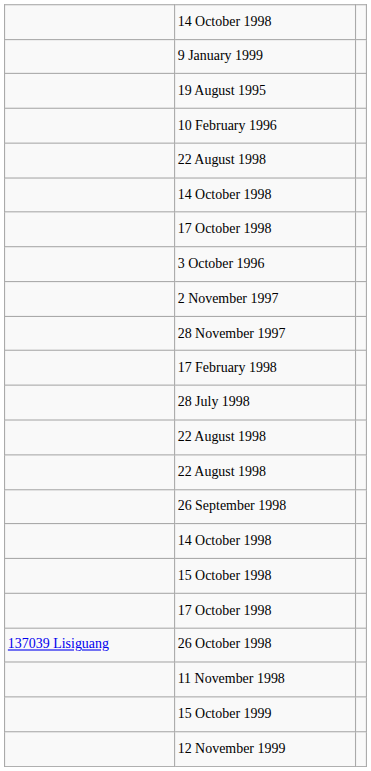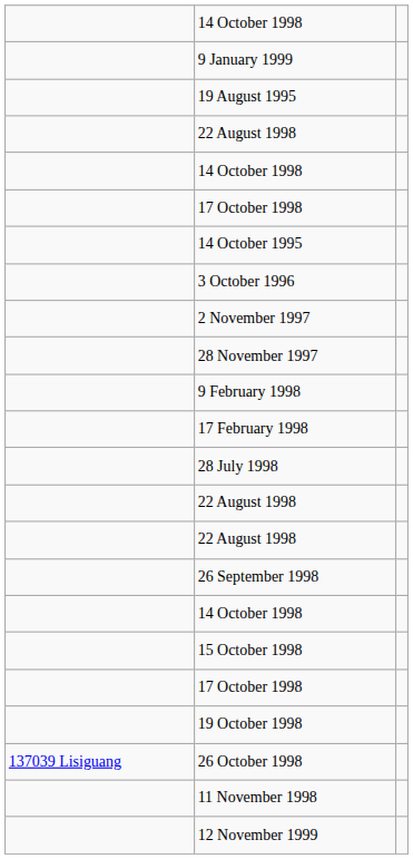 <table class="wikitable" style="font-size: 80%; float: left; width: 26em; margin-right: 1em; height: 700px">
 <tr>
 <td></td>
 <td>14 October 1998</td>
 <td></td>
 </tr>
 <tr>
 <td></td>
 <td>9 January 1999</td>
 <td></td>
 </tr>
 <tr>
 <td></td>
 <td>19 August 1995</td>
-<td></td>
-</tr>
-<tr>
-<td></td>
-<td>10 February 1996</td>
 <td></td>
 </tr>
 <tr>
 <td></td>
 <td>22 August 1998</td>
 <td></td>
 </tr>
 <tr>
 <td></td>
 <td>14 October 1998</td>
 <td></td>
 </tr>
 <tr>
 <td></td>
 <td>17 October 1998</td>
 <td></td>
 </tr>
 <tr>
 <td></td>
+<td>14 October 1995</td>
+<td></td>
+</tr>
+<tr>
+<td></td>
 <td>3 October 1996</td>
 <td></td>
 </tr>
 <tr>
 <td></td>
 <td>2 November 1997</td>
 <td></td>
 </tr>
 <tr>
 <td></td>
 <td>28 November 1997</td>
+<td></td>
+</tr>
+<tr>
+<td></td>
+<td>9 February 1998</td>
 <td></td>
 </tr>
 <tr>
 <td></td>
 <td>17 February 1998</td>
 <td></td>
 </tr>
 <tr>
 <td></td>
 <td>28 July 1998</td>
 <td></td>
 </tr>
 <tr>
 <td></td>
 <td>22 August 1998</td>
 <td></td>
 </tr>
 <tr>
 <td></td>
 <td>22 August 1998</td>
 <td></td>
 </tr>
 <tr>
 <td></td>
 <td>26 September 1998</td>
 <td></td>
 </tr>
 <tr>
 <td></td>
 <td>14 October 1998</td>
 <td></td>
 </tr>
 <tr>
 <td></td>
 <td>15 October 1998</td>
 <td></td>
 </tr>
 <tr>
 <td></td>
 <td>17 October 1998</td>
 <td></td>
 </tr>
 <tr>
+<td></td>
+<td>19 October 1998</td>
+<td></td>
+</tr>
+<tr>
 <td><a href='#'>137039 Lisiguang</a></td>
 <td>26 October 1998</td>
 <td></td>
 </tr>
 <tr>
 <td></td>
 <td>11 November 1998</td>
 <td></td>
 </tr>
 <tr>
 <td></td>
-<td>15 October 1999</td>
-<td></td>
-</tr>
-<tr>
-<td></td>
 <td>12 November 1999</td>
 <td></td>
 </tr>
 </table>
